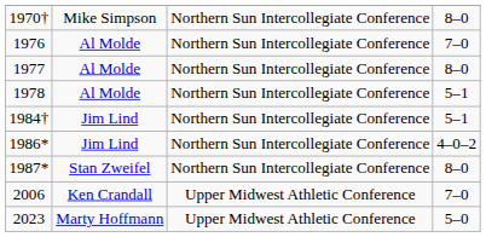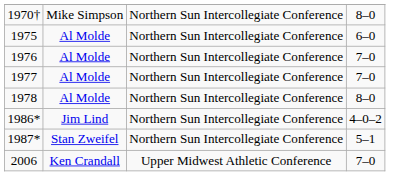 <table class="wikitable" style="text-align:center;">
 <tr>
 </tr>
 <tr>
 <td>1970†</td>
 <td>Mike Simpson</td>
 <td>Northern Sun Intercollegiate Conference</td>
 <td>8–0</td>
+</tr>
+<tr>
+<td>1975</td>
+<td><a href='#'>Al Molde</a></td>
+<td>Northern Sun Intercollegiate Conference</td>
+<td>6–0</td>
 </tr>
 <tr>
 <td>1976</td>
 <td><a href='#'>Al Molde</a></td>
 <td>Northern Sun Intercollegiate Conference</td>
 <td>7–0</td>
 </tr>
 <tr>
 <td>1977</td>
 <td><a href='#'>Al Molde</a></td>
 <td>Northern Sun Intercollegiate Conference</td>
-<td>8–0</td>
+<td>7–0</td>
 </tr>
 <tr>
 <td>1978</td>
 <td><a href='#'>Al Molde</a></td>
 <td>Northern Sun Intercollegiate Conference</td>
-<td>5–1</td>
-</tr>
-<tr>
-<td>1984†</td>
-<td><a href='#'>Jim Lind</a></td>
-<td>Northern Sun Intercollegiate Conference</td>
-<td>5–1</td>
+<td>8–0</td>
 </tr>
 <tr>
 <td>1986*</td>
 <td><a href='#'>Jim Lind</a></td>
 <td>Northern Sun Intercollegiate Conference</td>
 <td>4–0–2</td>
 </tr>
 <tr>
 <td>1987*</td>
 <td><a href='#'>Stan Zweifel</a></td>
 <td>Northern Sun Intercollegiate Conference</td>
-<td>8–0</td>
+<td>5–1</td>
 </tr>
 <tr>
 <td>2006</td>
 <td><a href='#'>Ken Crandall</a></td>
 <td>Upper Midwest Athletic Conference</td>
 <td>7–0</td>
 </tr>
-<tr>
-<td>2023</td>
-<td><a href='#'>Marty Hoffmann</a></td>
-<td>Upper Midwest Athletic Conference</td>
-<td>5–0</td>
-</tr>
 </table>
